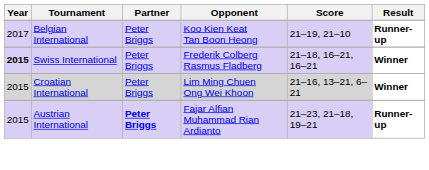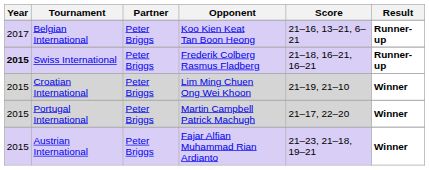 <table class="sortable wikitable" style="font-size: 90%;">
 <tr>
 <th>Year</th>
 <th>Tournament</th>
 <th>Partner</th>
 <th>Opponent</th>
 <th>Score</th>
 <th>Result</th>
 </tr>
 <tr>
 </tr>
 <tr style="background:#D8CEF6">
 <td align="center">2017</td>
 <td align="left"><a href='#'>Belgian International</a></td>
 <td align="left"> <a href='#'>Peter Briggs</a></td>
 <td align="left"> <a href='#'>Koo Kien Keat</a> <br>  <a href='#'>Tan Boon Heong</a></td>
-<td align="left">21–19, 21–10</td>
+<td align="left">21–16, 13–21, 6–21</td>
 <td style="text-align:left; background:white"> <strong>Runner-up</strong></td>
 </tr>
 <tr>
 </tr>
 <tr style="background:#D8CEF6">
 <td align="center"><strong>2015</strong></td>
 <td align="left"><a href='#'>Swiss International</a></td>
 <td align="left"> <a href='#'>Peter Briggs</a></td>
 <td align="left"> <a href='#'>Frederik Colberg</a> <br>  <a href='#'>Rasmus Fladberg</a></td>
 <td align="left">21–18, 16–21, 16–21</td>
-<td style="text-align:left; background:white"> <strong>Winner</strong></td>
+<td style="text-align:left; background:white"> <strong>Runner-up</strong></td>
 </tr>
 <tr>
 </tr>
 <tr style="background:#D5D5D5">
 <td align="center">2015</td>
 <td align="left"><a href='#'>Croatian International</a></td>
 <td align="left"> <a href='#'>Peter Briggs</a></td>
 <td align="left"> <a href='#'>Lim Ming Chuen</a> <br>  <a href='#'>Ong Wei Khoon</a></td>
-<td align="left">21–16, 13–21, 6–21</td>
+<td align="left">21–19, 21–10</td>
 <td style="text-align:left; background:white"> <strong>Winner</strong></td>
 </tr>
 <tr>
+</tr>
+<tr style="background:#D5D5D5">
+<td align="center">2015</td>
+<td align="left"><a href='#'>Portugal International</a></td>
+<td align="left"> <a href='#'>Peter Briggs</a></td>
+<td align="left"> <a href='#'>Martin Campbell</a> <br>  <a href='#'>Patrick Machugh</a></td>
+<td align="left">21–17, 22–20</td>
+<td style="text-align:left; background:white"> <strong>Winner</strong></td>
 </tr>
 <tr>
 </tr>
 <tr style="background:#D8CEF6">
 <td align="center">2015</td>
 <td align="left"><a href='#'>Austrian International</a></td>
-<td align="left"><strong> <a href='#'>Peter Briggs</a></strong></td>
+<td align="left"> <a href='#'>Peter Briggs</a></td>
 <td align="left"> <a href='#'>Fajar Alfian</a> <br>  <a href='#'>Muhammad Rian Ardianto</a></td>
 <td align="left">21–23, 21–18, 19–21</td>
-<td style="text-align:left; background:white"> <strong>Runner-up</strong></td>
+<td style="text-align:left; background:white"> <strong>Winner</strong></td>
 </tr>
 </table>
